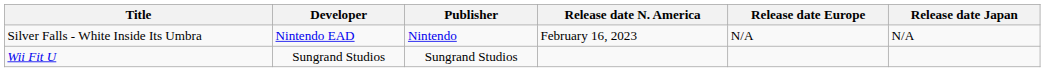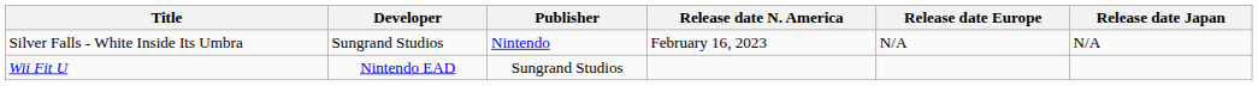 <table class="wikitable sortable" style="width:100%;">
 <tr>
 <th>Title</th>
 <th>Developer</th>
 <th>Publisher</th>
 <th>Release date N. America</th>
 <th>Release date Europe</th>
 <th>Release date Japan</th>
 </tr>
 <tr>
 <td>Silver Falls - White Inside Its Umbra</td>
-<td><a href='#'>Nintendo EAD</a></td>
+<td>Sungrand Studios</td>
 <td><a href='#'>Nintendo</a></td>
 <td>February 16, 2023</td>
 <td>N/A</td>
 <td>N/A</td>
 </tr>
 <tr Align=center>
 <td Align=left><em><a href='#'>Wii Fit U</a></em></td>
-<td>Sungrand Studios</td>
+<td><a href='#'>Nintendo EAD</a></td>
 <td>Sungrand Studios</td>
 <td></td>
 <td></td>
 <td></td>
 </tr>
 </table>
